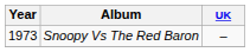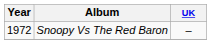 <table class="wikitable">
 <tr>
 <th>Year</th>
 <th>Album</th>
 <th style="width:45px;"><small><a href='#'>UK</a></small></th>
 </tr>
 <tr>
-<td rowspan="1">1973</td>
+<td rowspan="1">1972</td>
 <td><em>Snoopy Vs The Red Baron</em></td>
 <td align=center>–</td>
 </tr>
 <tr>
 </tr>
 </table>
